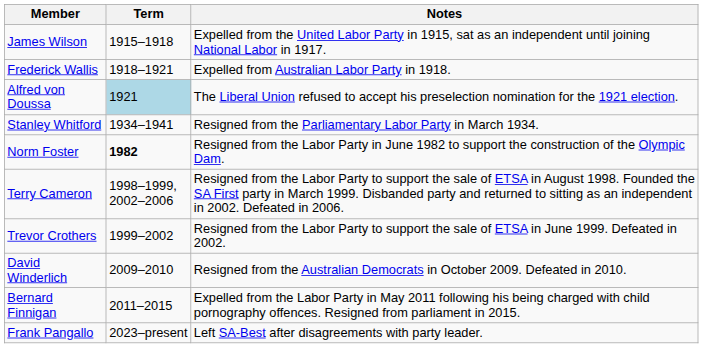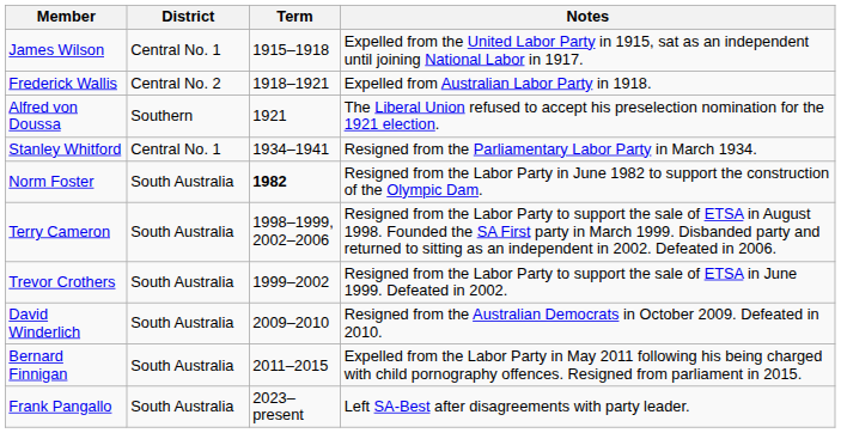 <table class="wikitable">
 <tr>
 <th width=120px>Member</th>
+<th width=120px>District</th>
 <th>Term</th>
 <th>Notes</th>
 </tr>
 <tr>
 <td><a href='#'>James Wilson</a></td>
+<td>Central No. 1</td>
 <td>1915–1918</td>
 <td>Expelled from the <a href='#'>United Labor Party</a> in 1915, sat as an independent until joining <a href='#'>National Labor</a> in 1917.</td>
 </tr>
 <tr>
 <td><a href='#'>Frederick Wallis</a></td>
+<td>Central No. 2</td>
 <td>1918–1921</td>
 <td>Expelled from <a href='#'>Australian Labor Party</a> in 1918.</td>
 </tr>
 <tr>
 <td><a href='#'>Alfred von Doussa</a></td>
-<td style="background: lightblue;">1921</td>
+<td>Southern</td>
+<td>1921</td>
 <td>The <a href='#'>Liberal Union</a> refused to accept his preselection nomination for the <a href='#'>1921 election</a>.</td>
 </tr>
 <tr>
 <td><a href='#'>Stanley Whitford</a></td>
+<td>Central No. 1</td>
 <td>1934–1941</td>
 <td>Resigned from the <a href='#'>Parliamentary Labor Party</a> in March 1934.</td>
 </tr>
 <tr>
 <td><a href='#'>Norm Foster</a></td>
+<td>South Australia</td>
 <td><strong>1982</strong></td>
 <td>Resigned from the Labor Party in June 1982 to support the construction of the <a href='#'>Olympic Dam</a>.</td>
 </tr>
 <tr>
 <td><a href='#'>Terry Cameron</a></td>
+<td>South Australia</td>
 <td>1998–1999, 2002–2006</td>
 <td>Resigned from the Labor Party to support the sale of <a href='#'>ETSA</a> in August 1998. Founded the <a href='#'>SA First</a> party in March 1999. Disbanded party and returned to sitting as an independent in 2002. Defeated in 2006.</td>
 </tr>
 <tr>
 <td><a href='#'>Trevor Crothers</a></td>
+<td>South Australia</td>
 <td>1999–2002</td>
 <td>Resigned from the Labor Party to support the sale of <a href='#'>ETSA</a> in June 1999. Defeated in 2002.</td>
 </tr>
 <tr>
 <td><a href='#'>David Winderlich</a></td>
+<td>South Australia</td>
 <td>2009–2010</td>
 <td>Resigned from the <a href='#'>Australian Democrats</a> in October 2009. Defeated in 2010.</td>
 </tr>
 <tr>
 <td><a href='#'>Bernard Finnigan</a></td>
+<td>South Australia</td>
 <td>2011–2015</td>
 <td>Expelled from the Labor Party in May 2011 following his being charged with child pornography offences. Resigned from parliament in 2015.</td>
 </tr>
 <tr>
 <td><a href='#'>Frank Pangallo</a></td>
+<td>South Australia</td>
 <td>2023–present</td>
 <td>Left <a href='#'>SA-Best</a> after disagreements with party leader.</td>
 </tr>
 </table>
